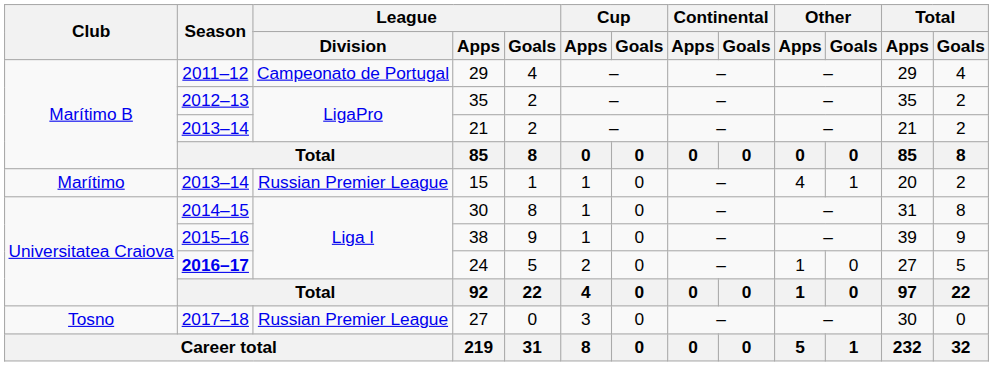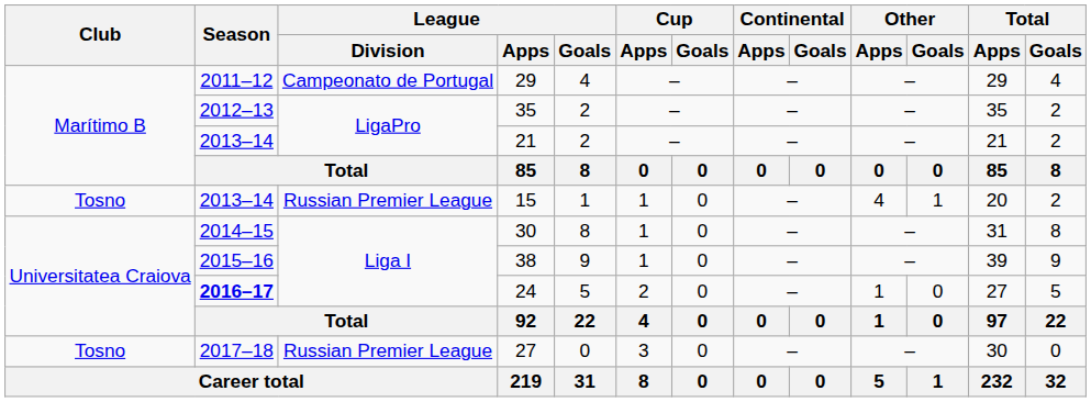 <table class="wikitable" style="text-align: center;">
 <tr>
 <th rowspan="2">Club</th>
 <th rowspan="2">Season</th>
 <th colspan="3">League</th>
 <th colspan="2">Cup</th>
 <th colspan="2">Continental</th>
 <th colspan="2">Other</th>
 <th colspan="2">Total</th>
 </tr>
 <tr>
 <th>Division</th>
 <th>Apps</th>
 <th>Goals</th>
 <th>Apps</th>
 <th>Goals</th>
 <th>Apps</th>
 <th>Goals</th>
 <th>Apps</th>
 <th>Goals</th>
 <th>Apps</th>
 <th>Goals</th>
 </tr>
 <tr>
 <td rowspan="4"><a href='#'>Marítimo B</a></td>
 <td><a href='#'>2011–12</a></td>
 <td><a href='#'>Campeonato de Portugal</a></td>
 <td>29</td>
 <td>4</td>
 <td colspan="2">–</td>
 <td colspan="2">–</td>
 <td colspan="2">–</td>
 <td>29</td>
 <td>4</td>
 </tr>
 <tr>
 <td><a href='#'>2012–13</a></td>
 <td rowspan="2"><a href='#'>LigaPro</a></td>
 <td>35</td>
 <td>2</td>
 <td colspan="2">–</td>
 <td colspan="2">–</td>
 <td colspan="2">–</td>
 <td>35</td>
 <td>2</td>
 </tr>
 <tr>
 <td><a href='#'>2013–14</a></td>
 <td>21</td>
 <td>2</td>
 <td colspan="2">–</td>
 <td colspan="2">–</td>
 <td colspan="2">–</td>
 <td>21</td>
 <td>2</td>
 </tr>
 <tr>
 <th colspan="2">Total</th>
 <th>85</th>
 <th>8</th>
 <th>0</th>
 <th>0</th>
 <th>0</th>
 <th>0</th>
 <th>0</th>
 <th>0</th>
 <th>85</th>
 <th>8</th>
 </tr>
 <tr>
-<td><a href='#'>Marítimo</a></td>
+<td><a href='#'>Tosno</a></td>
 <td><a href='#'>2013–14</a></td>
 <td><a href='#'>Russian Premier League</a></td>
 <td>15</td>
 <td>1</td>
 <td>1</td>
 <td>0</td>
 <td colspan="2">–</td>
 <td>4</td>
 <td>1</td>
 <td>20</td>
 <td>2</td>
 </tr>
 <tr>
 <td rowspan="4"><a href='#'>Universitatea Craiova</a></td>
 <td><a href='#'>2014–15</a></td>
 <td rowspan="3"><a href='#'>Liga I</a></td>
 <td>30</td>
 <td>8</td>
 <td>1</td>
 <td>0</td>
 <td colspan="2">–</td>
 <td colspan="2">–</td>
 <td>31</td>
 <td>8</td>
 </tr>
 <tr>
 <td><a href='#'>2015–16</a></td>
 <td>38</td>
 <td>9</td>
 <td>1</td>
 <td>0</td>
 <td colspan="2">–</td>
 <td colspan="2">–</td>
 <td>39</td>
 <td>9</td>
 </tr>
 <tr>
 <td><strong><a href='#'>2016–17</a></strong></td>
 <td>24</td>
 <td>5</td>
 <td>2</td>
 <td>0</td>
 <td colspan="2">–</td>
 <td>1</td>
 <td>0</td>
 <td>27</td>
 <td>5</td>
 </tr>
 <tr>
 <th colspan="2">Total</th>
 <th>92</th>
 <th>22</th>
 <th>4</th>
 <th>0</th>
 <th>0</th>
 <th>0</th>
 <th>1</th>
 <th>0</th>
 <th>97</th>
 <th>22</th>
 </tr>
 <tr>
 <td><a href='#'>Tosno</a></td>
 <td><a href='#'>2017–18</a></td>
 <td><a href='#'>Russian Premier League</a></td>
 <td>27</td>
 <td>0</td>
 <td>3</td>
 <td>0</td>
 <td colspan="2">–</td>
 <td colspan="2">–</td>
 <td>30</td>
 <td>0</td>
 </tr>
 <tr>
 <th colspan="3">Career total</th>
 <th>219</th>
 <th>31</th>
 <th>8</th>
 <th>0</th>
 <th>0</th>
 <th>0</th>
 <th>5</th>
 <th>1</th>
 <th>232</th>
 <th>32</th>
 </tr>
 </table>
